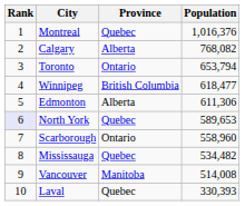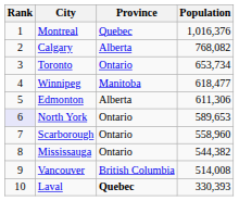 <table class="wikitable sortable">
 <tr>
 <th>Rank</th>
 <th>City</th>
 <th>Province</th>
 <th>Population</th>
 </tr>
 <tr>
 <td align=center>1</td>
 <td><a href='#'>Montreal</a></td>
 <td><a href='#'>Quebec</a></td>
 <td align=right>1,016,376</td>
 </tr>
 <tr>
 <td align=center>2</td>
 <td><a href='#'>Calgary</a></td>
 <td><a href='#'>Alberta</a></td>
 <td align=right>768,082</td>
 </tr>
 <tr>
 <td align=center>3</td>
 <td><a href='#'>Toronto</a></td>
 <td><a href='#'>Ontario</a></td>
-<td align=right>653,794</td>
+<td align=right>653,734</td>
 </tr>
 <tr>
 <td align=center>4</td>
 <td><a href='#'>Winnipeg</a></td>
-<td><a href='#'>British Columbia</a></td>
+<td><a href='#'>Manitoba</a></td>
 <td align=right>618,477</td>
 </tr>
 <tr>
 <td align=center>5</td>
 <td><a href='#'>Edmonton</a></td>
 <td>Alberta</td>
 <td align=right>611,306</td>
 </tr>
 <tr>
 <td align=center style="background: lavender;">6</td>
 <td><a href='#'>North York</a></td>
-<td><a href='#'>Quebec</a></td>
+<td>Ontario</td>
 <td align=right>589,653</td>
 </tr>
 <tr>
 <td align=center>7</td>
 <td><a href='#'>Scarborough</a></td>
 <td>Ontario</td>
 <td align=right>558,960</td>
 </tr>
 <tr>
 <td align=center>8</td>
 <td><a href='#'>Mississauga</a></td>
-<td><a href='#'>Quebec</a></td>
-<td align=right>534,482</td>
+<td>Ontario</td>
+<td align=right>544,382</td>
 </tr>
 <tr>
 <td align=center>9</td>
 <td><a href='#'>Vancouver</a></td>
-<td><a href='#'>Manitoba</a></td>
+<td><a href='#'>British Columbia</a></td>
 <td align=right>514,008</td>
 </tr>
 <tr>
 <td align=center>10</td>
 <td><a href='#'>Laval</a></td>
-<td>Quebec</td>
+<td><strong>Quebec</strong></td>
 <td align=right>330,393</td>
 </tr>
 </table>
